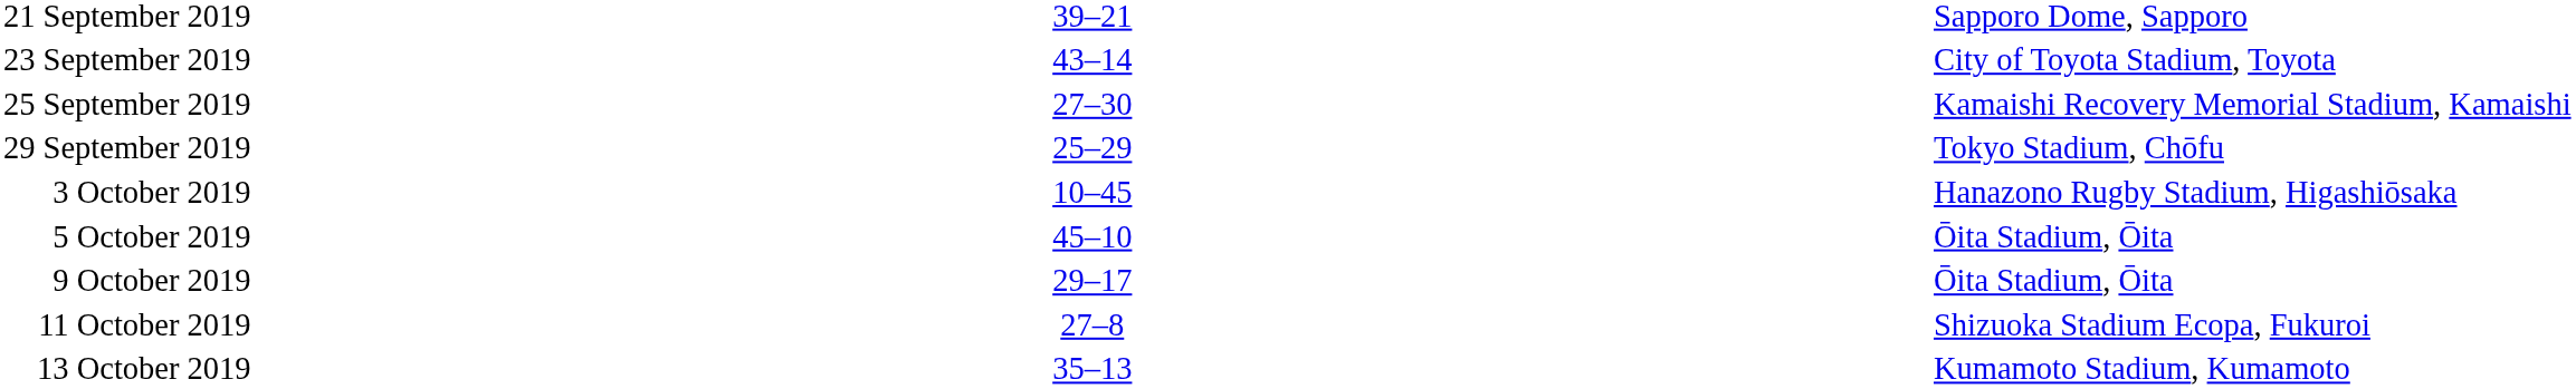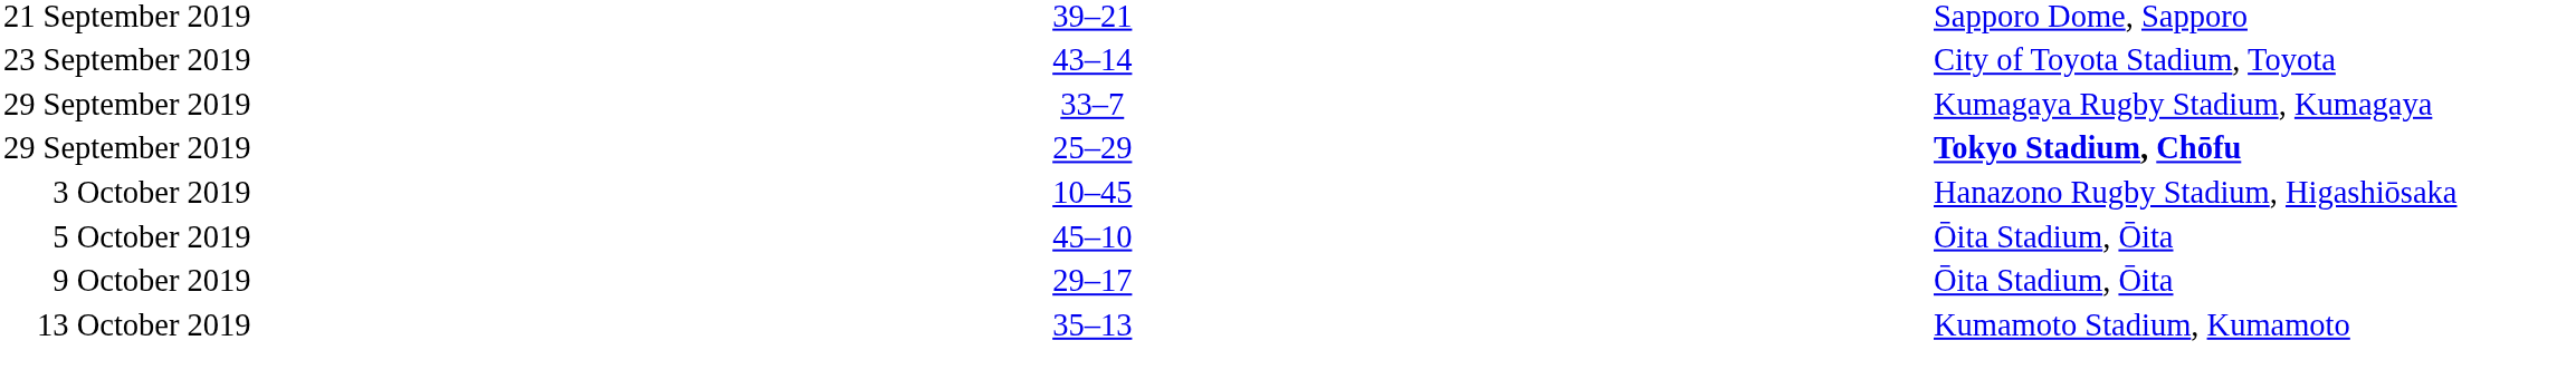 <table style="width:100%" cellspacing="1">
 <tr>
 <th width=15%></th>
 <th width=25%></th>
 <th width=10%></th>
 <th width=25%></th>
 </tr>
 <tr style=font-size:90%>
 <td align=right>21 September 2019</td>
 <td align=right></td>
 <td align=center><a href='#'>39–21</a></td>
 <td></td>
 <td><a href='#'>Sapporo Dome</a>, <a href='#'>Sapporo</a></td>
 </tr>
 <tr style=font-size:90%>
 <td align=right>23 September 2019</td>
 <td align=right></td>
 <td align=center><a href='#'>43–14</a></td>
 <td></td>
 <td><a href='#'>City of Toyota Stadium</a>, <a href='#'>Toyota</a></td>
 </tr>
 <tr style=font-size:90%>
-<td align=right>25 September 2019</td>
+<td align=right>29 September 2019</td>
 <td align=right></td>
-<td align=center><a href='#'>27–30</a></td>
+<td align=center><a href='#'>33–7</a></td>
 <td></td>
-<td><a href='#'>Kamaishi Recovery Memorial Stadium</a>, <a href='#'>Kamaishi</a></td>
+<td><a href='#'>Kumagaya Rugby Stadium</a>, <a href='#'>Kumagaya</a></td>
 </tr>
 <tr style=font-size:90%>
 <td align=right>29 September 2019</td>
 <td align=right></td>
 <td align=center><a href='#'>25–29</a></td>
 <td></td>
-<td><a href='#'>Tokyo Stadium</a>, <a href='#'>Chōfu</a></td>
+<td><strong><a href='#'>Tokyo Stadium</a>, <a href='#'>Chōfu</a></strong></td>
 </tr>
 <tr style=font-size:90%>
 <td align=right>3 October 2019</td>
 <td align=right></td>
 <td align=center><a href='#'>10–45</a></td>
 <td></td>
 <td><a href='#'>Hanazono Rugby Stadium</a>, <a href='#'>Higashiōsaka</a></td>
 </tr>
 <tr style=font-size:90%>
 <td align=right>5 October 2019</td>
 <td align=right></td>
 <td align=center><a href='#'>45–10</a></td>
 <td></td>
 <td><a href='#'>Ōita Stadium</a>, <a href='#'>Ōita</a></td>
 </tr>
 <tr style=font-size:90%>
 <td align=right>9 October 2019</td>
 <td align=right></td>
 <td align=center><a href='#'>29–17</a></td>
 <td></td>
 <td><a href='#'>Ōita Stadium</a>, <a href='#'>Ōita</a></td>
 </tr>
 <tr style=font-size:90%>
-<td align=right>11 October 2019</td>
-<td align=right></td>
-<td align=center><a href='#'>27–8</a></td>
-<td></td>
-<td><a href='#'>Shizuoka Stadium Ecopa</a>, <a href='#'>Fukuroi</a></td>
-</tr>
-<tr style=font-size:90%>
 <td align=right>13 October 2019</td>
 <td align=right></td>
 <td align=center><a href='#'>35–13</a></td>
 <td></td>
 <td><a href='#'>Kumamoto Stadium</a>, <a href='#'>Kumamoto</a></td>
 </tr>
 </table>
